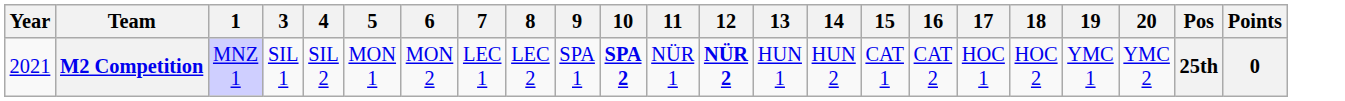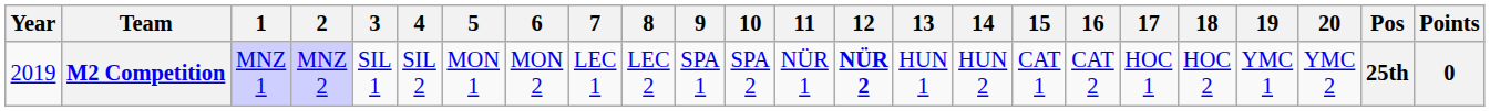 <table class="wikitable" style="text-align:center; font-size:85%">
 <tr>
 <th>Year</th>
 <th>Team</th>
 <th>1</th>
+<th>2</th>
 <th>3</th>
 <th>4</th>
 <th>5</th>
 <th>6</th>
 <th>7</th>
 <th>8</th>
 <th>9</th>
 <th>10</th>
 <th>11</th>
 <th>12</th>
 <th>13</th>
 <th>14</th>
 <th>15</th>
 <th>16</th>
 <th>17</th>
 <th>18</th>
 <th>19</th>
 <th>20</th>
 <th>Pos</th>
 <th>Points</th>
 </tr>
 <tr>
-<td><a href='#'>2021</a></td>
+<td><a href='#'>2019</a></td>
 <th nowrap><a href='#'>M2 Competition</a></th>
 <td style="background:#cfcfff;"><a href='#'>MNZ<br>1</a><br></td>
+<td style="background:#cfcfff;"><a href='#'>MNZ<br>2</a><br></td>
 <td style="background:#"><a href='#'>SIL<br>1</a><br></td>
 <td style="background:#;"><a href='#'>SIL<br>2</a><br></td>
 <td style="background:#"><a href='#'>MON<br>1</a><br></td>
 <td style="background:#;"><a href='#'>MON<br>2</a><br></td>
 <td style="background:#;"><a href='#'>LEC<br>1</a><br></td>
 <td style="background:#;"><a href='#'>LEC<br>2</a><br></td>
 <td style="background:#;"><a href='#'>SPA<br>1</a><br></td>
-<td style="background:#;"><strong><a href='#'>SPA<br>2</a><br></strong></td>
+<td style="background:#;"><a href='#'>SPA<br>2</a><br></td>
 <td style="background:#;"><a href='#'>NÜR<br>1</a><br></td>
 <td style="background:#;"><strong><a href='#'>NÜR<br>2</a><br></strong></td>
 <td style="background:#;"><a href='#'>HUN<br>1</a><br></td>
 <td style="background:#;"><a href='#'>HUN<br>2</a><br></td>
 <td style="background:#;"><a href='#'>CAT<br>1</a><br></td>
 <td style="background:#;"><a href='#'>CAT<br>2</a><br></td>
 <td style="background:#;"><a href='#'>HOC<br>1</a><br></td>
 <td style="background:#;"><a href='#'>HOC<br>2</a><br></td>
 <td style="background:#;"><a href='#'>YMC<br>1</a><br></td>
 <td style="background:#;"><a href='#'>YMC<br>2</a><br></td>
 <th>25th</th>
 <th>0</th>
 </tr>
 </table>
